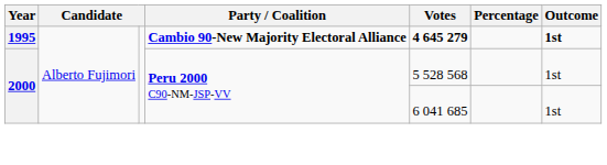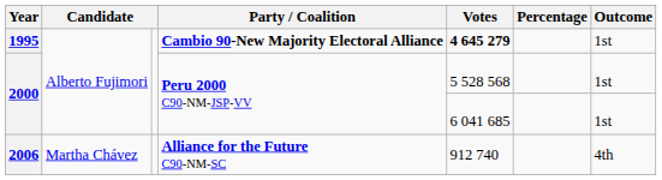 <table class="wikitable">
 <tr>
 <th>Year</th>
 <th colspan="2">Candidate</th>
 <th>Party / Coalition</th>
 <th>Votes</th>
 <th>Percentage</th>
 <th>Outcome</th>
 </tr>
 <tr>
 <th><a href='#'>1995</a></th>
 <td rowspan="3"><a href='#'>Alberto Fujimori</a></td>
 <td rowspan="3"></td>
 <td><strong><a href='#'>Cambio 90</a>-New Majority Electoral Alliance</strong></td>
 <td><strong>4 645 279</strong></td>
 <td></td>
-<td><strong>1st</strong></td>
+<td>1st</td>
 </tr>
 <tr>
 <th rowspan="2"><a href='#'>2000</a></th>
 <td rowspan="2"><strong><a href='#'>Peru 2000</a></strong><br><small><a href='#'>C90</a>-NM-<a href='#'>JSP</a>-<a href='#'>VV</a></small></td>
 <td><br>5 528 568</td>
 <td></td>
 <td><br>1st</td>
 </tr>
 <tr>
 <td><br>6 041 685</td>
 <td></td>
 <td><br>1st</td>
 </tr>
+<tr>
+<th><a href='#'>2006</a></th>
+<td><a href='#'>Martha Chávez</a></td>
+<td></td>
+<td><strong><a href='#'>Alliance for the Future</a></strong><br><small><a href='#'>C90</a>-NM-<a href='#'>SC</a></small></td>
+<td>912 740</td>
+<td></td>
+<td>4th</td>
+</tr>
 </table>
